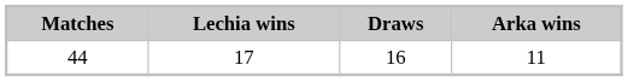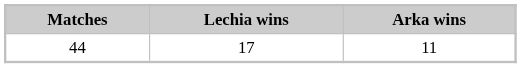 <table cellspacing="4" cellpadding="3" style="width:50%;border:solid 2px silver;font-size:90%" rules="all">
 <tr style="text-align:center">
 <th bgcolor="#cccccc">Matches</th>
 <th bgcolor="#cccccc">Lechia wins</th>
-<th bgcolor="#cccccc">Draws</th>
 <th bgcolor="#cccccc">Arka wins</th>
 </tr>
 <tr style="text-align:center">
 <td>44</td>
 <td>17</td>
-<td>16</td>
 <td>11</td>
 </tr>
 </table>
